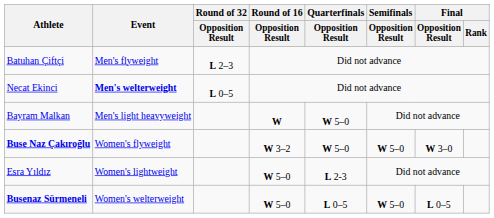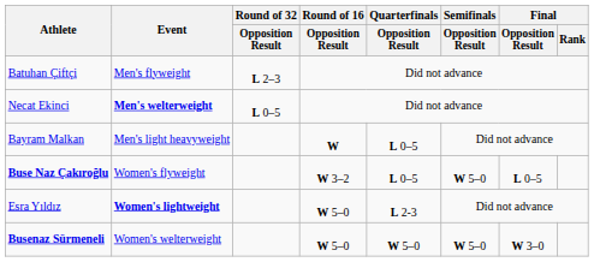 <table class="wikitable" style="font-size:90%">
 <tr>
 <th rowspan="2">Athlete</th>
 <th rowspan="2">Event</th>
 <th>Round of 32</th>
 <th>Round of 16</th>
 <th>Quarterfinals</th>
 <th>Semifinals</th>
 <th colspan="2">Final</th>
 </tr>
 <tr style="font-size:95%">
 <th>Opposition<br>Result</th>
 <th>Opposition<br>Result</th>
 <th>Opposition<br>Result</th>
 <th>Opposition<br>Result</th>
 <th>Opposition<br>Result</th>
 <th>Rank</th>
 </tr>
 <tr align="center">
 <td align="left"><a href='#'>Batuhan Çiftçi</a></td>
 <td align="left"><a href='#'>Men's flyweight</a></td>
 <td><br><strong>L</strong> 2–3</td>
 <td colspan="5">Did not advance</td>
 </tr>
 <tr align="center">
 <td align="left"><a href='#'>Necat Ekinci</a></td>
 <td align="left"><strong><a href='#'>Men's welterweight</a></strong></td>
 <td><br><strong>L</strong> 0–5</td>
 <td colspan="5">Did not advance</td>
 </tr>
 <tr align="center">
 <td align="left"><a href='#'>Bayram Malkan</a></td>
 <td align="left"><a href='#'>Men's light heavyweight</a></td>
 <td></td>
 <td><br><strong>W</strong> </td>
-<td><br><strong>W</strong> 5–0</td>
+<td><br><strong>L</strong> 0–5</td>
 <td colspan="3">Did not advance</td>
 </tr>
 <tr align="center">
 <td align="left"><strong><a href='#'>Buse Naz Çakıroğlu</a></strong></td>
 <td align="left"><a href='#'>Women's flyweight</a></td>
 <td></td>
 <td><br><strong>W</strong> 3–2</td>
+<td><br><strong>L</strong> 0–5</td>
 <td><br><strong>W</strong> 5–0</td>
-<td><br><strong>W</strong> 5–0</td>
-<td><br><strong>W</strong> 3–0</td>
+<td><br><strong>L</strong> 0–5</td>
 <td></td>
 </tr>
 <tr align="center">
 <td align="left"><a href='#'>Esra Yıldız</a></td>
-<td align="left"><a href='#'>Women's lightweight</a></td>
+<td align="left"><strong><a href='#'>Women's lightweight</a></strong></td>
 <td></td>
 <td><br><strong>W</strong> 5–0</td>
 <td><br><strong>L</strong> 2-3</td>
 <td colspan="3">Did not advance</td>
 </tr>
 <tr align="center">
 <td align="left"><strong><a href='#'>Busenaz Sürmeneli</a></strong></td>
 <td align="left"><a href='#'>Women's welterweight</a></td>
 <td></td>
 <td><br><strong>W</strong> 5–0</td>
-<td><br><strong>L</strong> 0–5</td>
 <td><br><strong>W</strong> 5–0</td>
-<td><br><strong>L</strong> 0–5</td>
+<td><br><strong>W</strong> 5–0</td>
+<td><br><strong>W</strong> 3–0</td>
 <td></td>
 </tr>
 </table>
